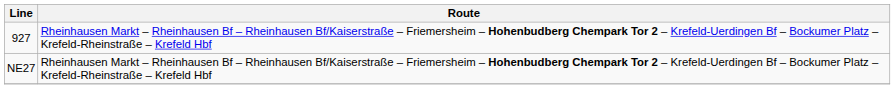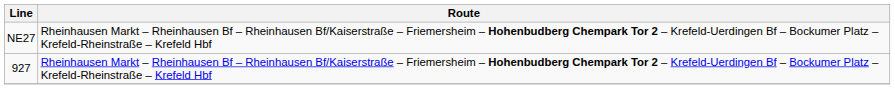 <table class="wikitable">
 <tr>
 <th>Line</th>
 <th>Route</th>
 </tr>
 <tr>
+<td align="center">NE27</td>
+<td>Rheinhausen Markt – Rheinhausen Bf – Rheinhausen Bf/Kaiserstraße – Friemersheim – <strong>Hohenbudberg Chempark Tor 2</strong> – Krefeld-Uerdingen Bf – Bockumer Platz – Krefeld-Rheinstraße – Krefeld Hbf</td>
+</tr>
+<tr>
 <td align="center">927</td>
 <td><a href='#'>Rheinhausen Markt</a> – <a href='#'>Rheinhausen Bf – Rheinhausen Bf/Kaiserstraße</a> – Friemersheim – <strong>Hohenbudberg Chempark Tor 2</strong> – <a href='#'>Krefeld-Uerdingen Bf</a> – <a href='#'>Bockumer Platz</a> – Krefeld-Rheinstraße – <a href='#'>Krefeld Hbf</a></td>
 </tr>
 <tr>
-<td align="center">NE27</td>
-<td>Rheinhausen Markt – Rheinhausen Bf – Rheinhausen Bf/Kaiserstraße – Friemersheim – <strong>Hohenbudberg Chempark Tor 2</strong> – Krefeld-Uerdingen Bf – Bockumer Platz – Krefeld-Rheinstraße – Krefeld Hbf</td>
-</tr>
-<tr>
 </tr>
 </table>
